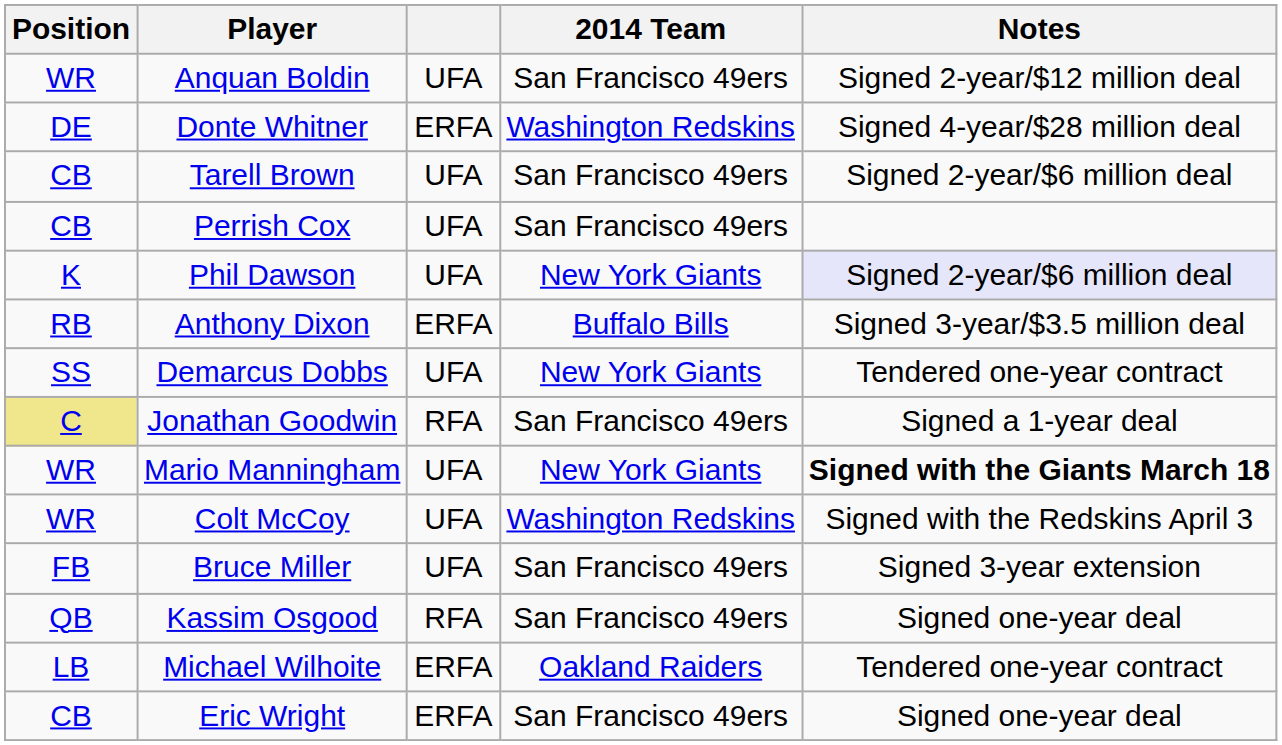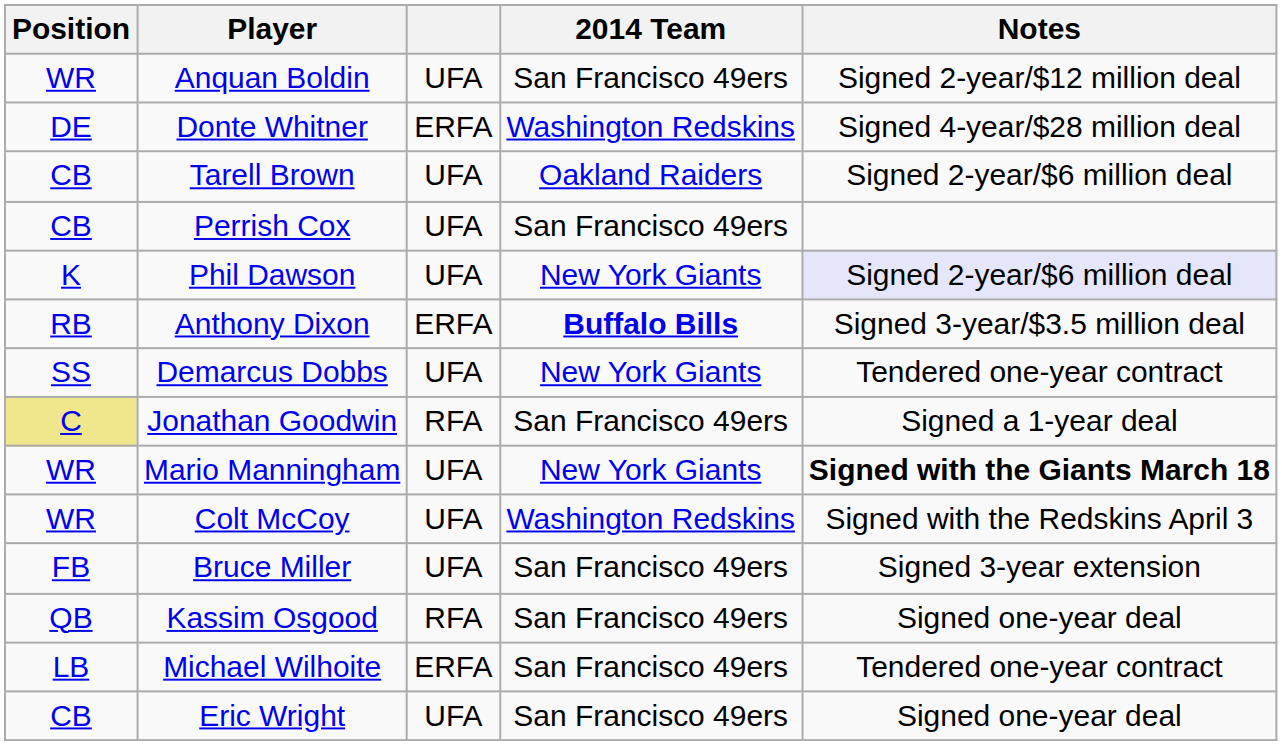 <table class="wikitable" style="font-size: 96%; text-align: center;">
 <tr>
 <th>Position</th>
 <th>Player</th>
 <th></th>
 <th>2014 Team</th>
 <th>Notes</th>
 </tr>
 <tr>
 <td><a href='#'>WR</a></td>
 <td><a href='#'>Anquan Boldin</a></td>
 <td>UFA</td>
 <td>San Francisco 49ers</td>
 <td>Signed 2-year/$12 million deal</td>
 </tr>
 <tr>
 <td><a href='#'>DE</a></td>
 <td><a href='#'>Donte Whitner</a></td>
 <td>ERFA</td>
 <td><a href='#'>Washington Redskins</a></td>
 <td>Signed 4-year/$28 million deal</td>
 </tr>
 <tr>
 <td><a href='#'>CB</a></td>
 <td><a href='#'>Tarell Brown</a></td>
 <td>UFA</td>
-<td>San Francisco 49ers</td>
+<td><a href='#'>Oakland Raiders</a></td>
 <td>Signed 2-year/$6 million deal</td>
 </tr>
 <tr>
 <td><a href='#'>CB</a></td>
 <td><a href='#'>Perrish Cox</a></td>
 <td>UFA</td>
 <td>San Francisco 49ers</td>
 <td></td>
 </tr>
 <tr>
 <td><a href='#'>K</a></td>
 <td><a href='#'>Phil Dawson</a></td>
 <td>UFA</td>
 <td><a href='#'>New York Giants</a></td>
 <td style="background: lavender;">Signed 2-year/$6 million deal</td>
 </tr>
 <tr>
 <td><a href='#'>RB</a></td>
 <td><a href='#'>Anthony Dixon</a></td>
 <td>ERFA</td>
-<td><a href='#'>Buffalo Bills</a></td>
+<td><strong><a href='#'>Buffalo Bills</a></strong></td>
 <td>Signed 3-year/$3.5 million deal</td>
 </tr>
 <tr>
 <td><a href='#'>SS</a></td>
 <td><a href='#'>Demarcus Dobbs</a></td>
 <td>UFA</td>
 <td><a href='#'>New York Giants</a></td>
 <td>Tendered one-year contract</td>
 </tr>
 <tr>
 <td style="background: khaki;"><a href='#'>C</a></td>
 <td><a href='#'>Jonathan Goodwin</a></td>
 <td>RFA</td>
 <td>San Francisco 49ers</td>
 <td>Signed a 1-year deal</td>
 </tr>
 <tr>
 <td><a href='#'>WR</a></td>
 <td><a href='#'>Mario Manningham</a></td>
 <td>UFA</td>
 <td><a href='#'>New York Giants</a></td>
 <td><strong>Signed with the Giants March 18</strong></td>
 </tr>
 <tr>
 <td><a href='#'>WR</a></td>
 <td><a href='#'>Colt McCoy</a></td>
 <td>UFA</td>
 <td><a href='#'>Washington Redskins</a></td>
 <td>Signed with the Redskins April 3</td>
 </tr>
 <tr>
 <td><a href='#'>FB</a></td>
 <td><a href='#'>Bruce Miller</a></td>
 <td>UFA</td>
 <td>San Francisco 49ers</td>
 <td>Signed 3-year extension</td>
 </tr>
 <tr>
 <td><a href='#'>QB</a></td>
 <td><a href='#'>Kassim Osgood</a></td>
 <td>RFA</td>
 <td>San Francisco 49ers</td>
 <td>Signed one-year deal</td>
 </tr>
 <tr>
 <td><a href='#'>LB</a></td>
 <td><a href='#'>Michael Wilhoite</a></td>
 <td>ERFA</td>
-<td><a href='#'>Oakland Raiders</a></td>
+<td>San Francisco 49ers</td>
 <td>Tendered one-year contract</td>
 </tr>
 <tr>
 <td><a href='#'>CB</a></td>
 <td><a href='#'>Eric Wright</a></td>
-<td>ERFA</td>
+<td>UFA</td>
 <td>San Francisco 49ers</td>
 <td>Signed one-year deal</td>
 </tr>
 </table>
